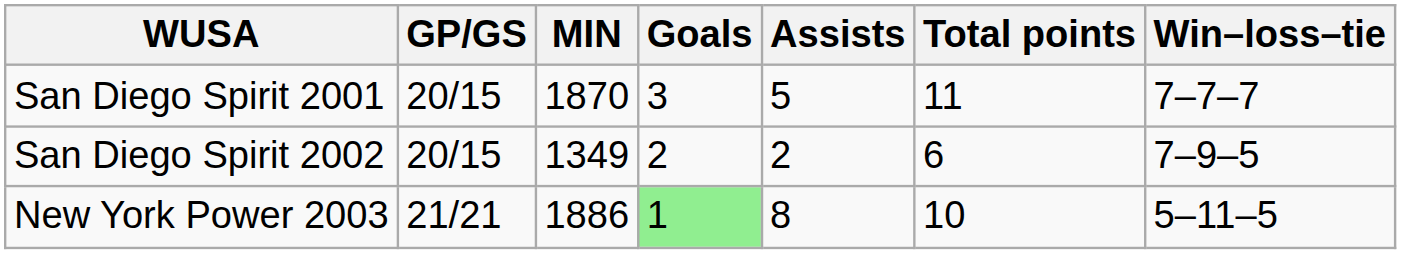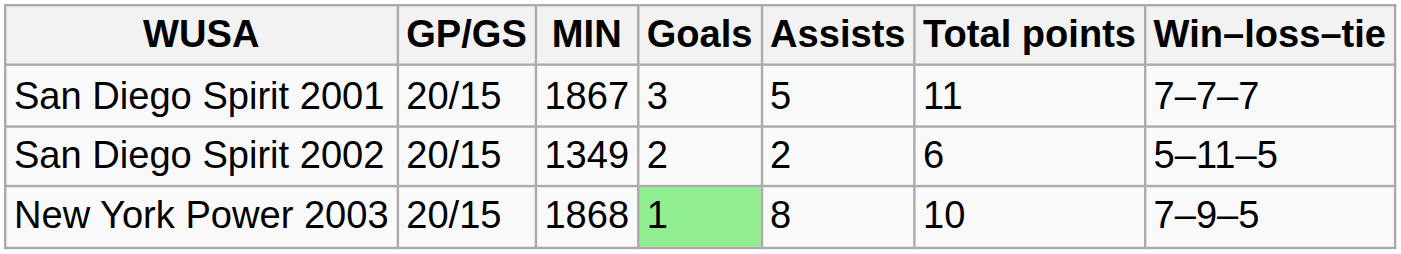 <table class="wikitable">
 <tr>
 <th>WUSA</th>
 <th>GP/GS</th>
 <th>MIN</th>
 <th>Goals</th>
 <th>Assists</th>
 <th>Total points</th>
 <th>Win–loss–tie</th>
 </tr>
 <tr>
 <td>San Diego Spirit 2001</td>
 <td>20/15</td>
-<td>1870</td>
+<td>1867</td>
 <td>3</td>
 <td>5</td>
 <td>11</td>
 <td>7–7–7</td>
 </tr>
 <tr>
 <td>San Diego Spirit 2002</td>
 <td>20/15</td>
 <td>1349</td>
 <td>2</td>
 <td>2</td>
 <td>6</td>
-<td>7–9–5</td>
+<td>5–11–5</td>
 </tr>
 <tr>
 <td>New York Power 2003</td>
-<td>21/21</td>
-<td>1886</td>
+<td>20/15</td>
+<td>1868</td>
 <td style="background: lightgreen;">1</td>
 <td>8</td>
 <td>10</td>
-<td>5–11–5</td>
+<td>7–9–5</td>
 </tr>
 </table>
